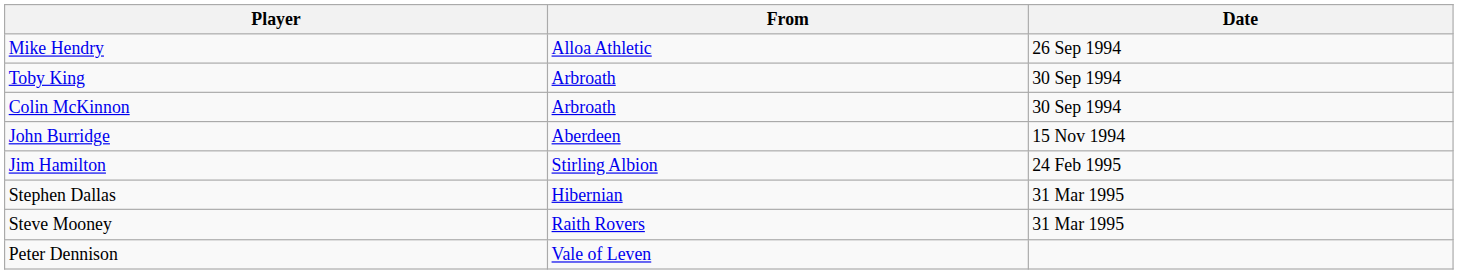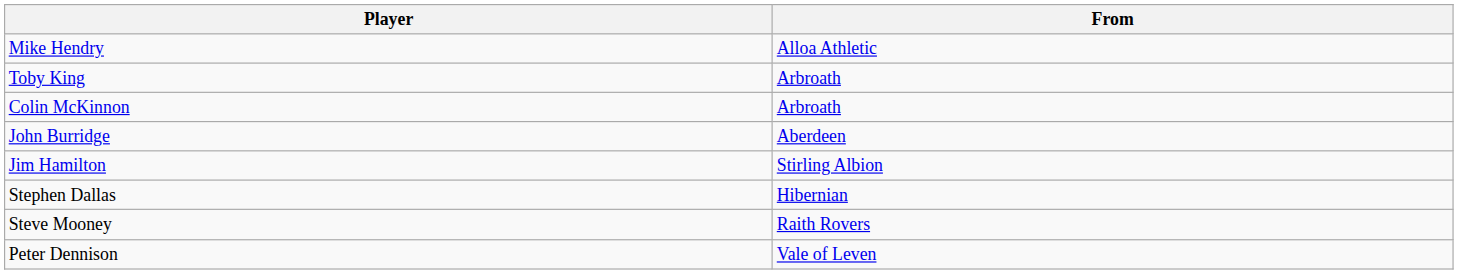 <table class="wikitable" style="text-align:center; font-size:95%;width:98%; text-align:left">
 <tr>
 <th>Player</th>
 <th>From</th>
-<th>Date</th>
 </tr>
 <tr>
 <td> <a href='#'>Mike Hendry</a></td>
 <td> <a href='#'>Alloa Athletic</a></td>
-<td>26 Sep 1994</td>
 </tr>
 <tr>
 <td> <a href='#'>Toby King</a></td>
 <td> <a href='#'>Arbroath</a></td>
-<td>30 Sep 1994</td>
 </tr>
 <tr>
 <td> <a href='#'>Colin McKinnon</a></td>
 <td> <a href='#'>Arbroath</a></td>
-<td>30 Sep 1994</td>
 </tr>
 <tr>
 <td> <a href='#'>John Burridge</a></td>
 <td> <a href='#'>Aberdeen</a></td>
-<td>15 Nov 1994</td>
 </tr>
 <tr>
 <td> <a href='#'>Jim Hamilton</a></td>
 <td> <a href='#'>Stirling Albion</a></td>
-<td>24 Feb 1995</td>
 </tr>
 <tr>
 <td> Stephen Dallas</td>
 <td> <a href='#'>Hibernian</a></td>
-<td>31 Mar 1995</td>
 </tr>
 <tr>
 <td> Steve Mooney</td>
 <td> <a href='#'>Raith Rovers</a></td>
-<td>31 Mar 1995</td>
 </tr>
 <tr>
 <td> Peter Dennison</td>
 <td> <a href='#'>Vale of Leven</a></td>
-<td></td>
 </tr>
 </table>
